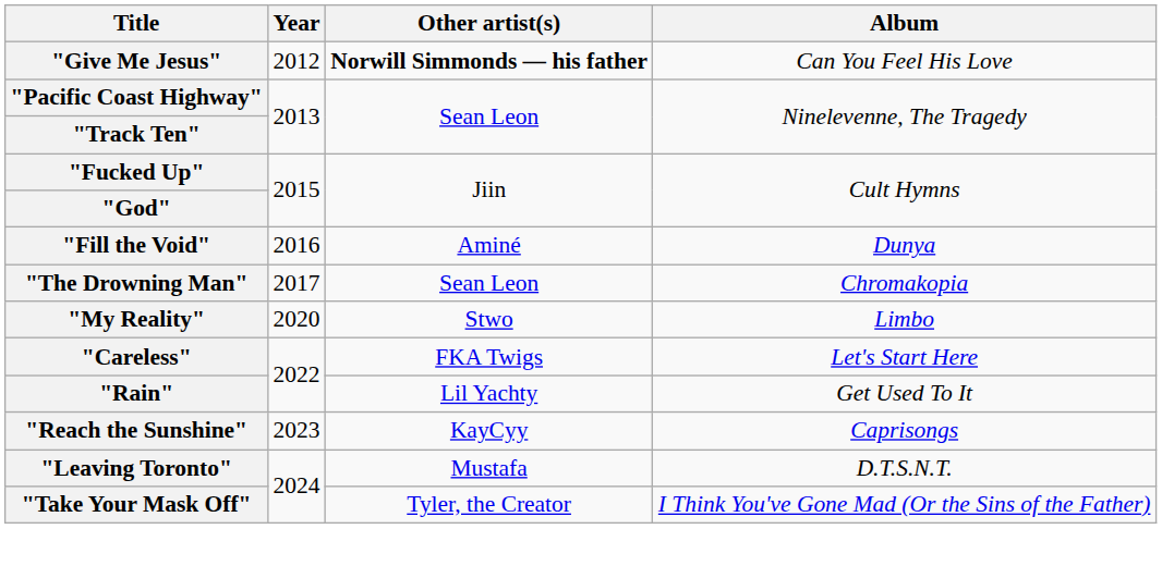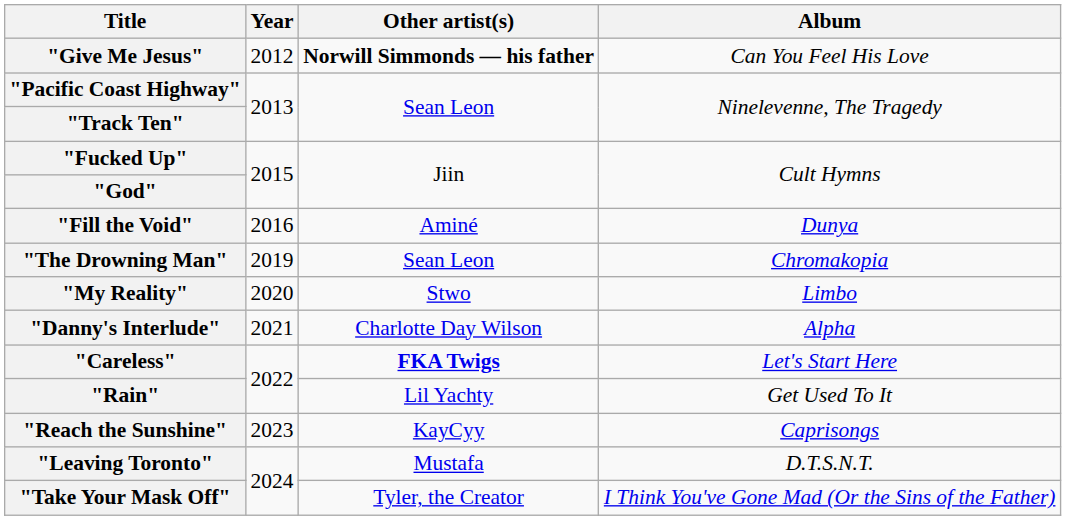 <table class="wikitable plainrowheaders" style="text-align:center;">
 <tr>
 <th scope="col">Title</th>
 <th scope="col">Year</th>
 <th scope="col">Other artist(s)</th>
 <th scope="col">Album</th>
 </tr>
 <tr>
 <th scope="row">"Give Me Jesus"</th>
 <td>2012</td>
 <td><strong>Norwill Simmonds — his father</strong></td>
 <td><em>Can You Feel His Love</em></td>
 </tr>
 <tr>
 <th scope="row">"Pacific Coast Highway"</th>
 <td rowspan="2">2013</td>
 <td rowspan="2"><a href='#'>Sean Leon</a></td>
 <td rowspan="2"><em>Ninelevenne, The Tragedy</em></td>
 </tr>
 <tr>
 <th scope="row">"Track Ten"</th>
 </tr>
 <tr>
 <th scope="row">"Fucked Up"</th>
 <td rowspan="2">2015</td>
 <td rowspan="2">Jiin</td>
 <td rowspan="2"><em>Cult Hymns</em></td>
 </tr>
 <tr>
 <th scope="row">"God"</th>
 </tr>
 <tr>
 <th scope="row">"Fill the Void"<br></th>
 <td>2016</td>
 <td><a href='#'>Aminé</a></td>
 <td><em><a href='#'>Dunya</a></em></td>
 </tr>
 <tr>
 <th scope="row">"The Drowning Man"</th>
-<td>2017</td>
+<td>2019</td>
 <td><a href='#'>Sean Leon</a></td>
 <td><em><a href='#'>Chromakopia</a></em></td>
 </tr>
 <tr>
 <th scope="row">"My Reality"</th>
 <td>2020</td>
 <td><a href='#'>Stwo</a></td>
 <td><em><a href='#'>Limbo</a></em></td>
 </tr>
 <tr>
+<th scope="row">"Danny's Interlude"</th>
+<td>2021</td>
+<td><a href='#'>Charlotte Day Wilson</a></td>
+<td><em><a href='#'>Alpha</a></em></td>
+</tr>
+<tr>
 <th scope="row">"Careless"</th>
 <td rowspan="2">2022</td>
-<td><a href='#'>FKA Twigs</a></td>
+<td><strong><a href='#'>FKA Twigs</a></strong></td>
 <td><em><a href='#'>Let's Start Here</a></em></td>
 </tr>
 <tr>
 <th scope="row">"Rain"<br></th>
 <td><a href='#'>Lil Yachty</a></td>
 <td><em>Get Used To It</em></td>
 </tr>
 <tr>
 <th scope="row">"Reach the Sunshine"</th>
 <td>2023</td>
 <td><a href='#'>KayCyy</a></td>
 <td><em><a href='#'>Caprisongs</a></em></td>
 </tr>
 <tr>
 <th scope="row">"Leaving Toronto"</th>
 <td rowspan="3">2024</td>
 <td><a href='#'>Mustafa</a></td>
 <td><em>D.T.S.N.T.</em></td>
 </tr>
 <tr>
 <th scope="row">"Take Your Mask Off"<br></th>
 <td><a href='#'>Tyler, the Creator</a></td>
 <td><em><a href='#'>I Think You've Gone Mad (Or the Sins of the Father)</a></em></td>
 </tr>
 </table>
